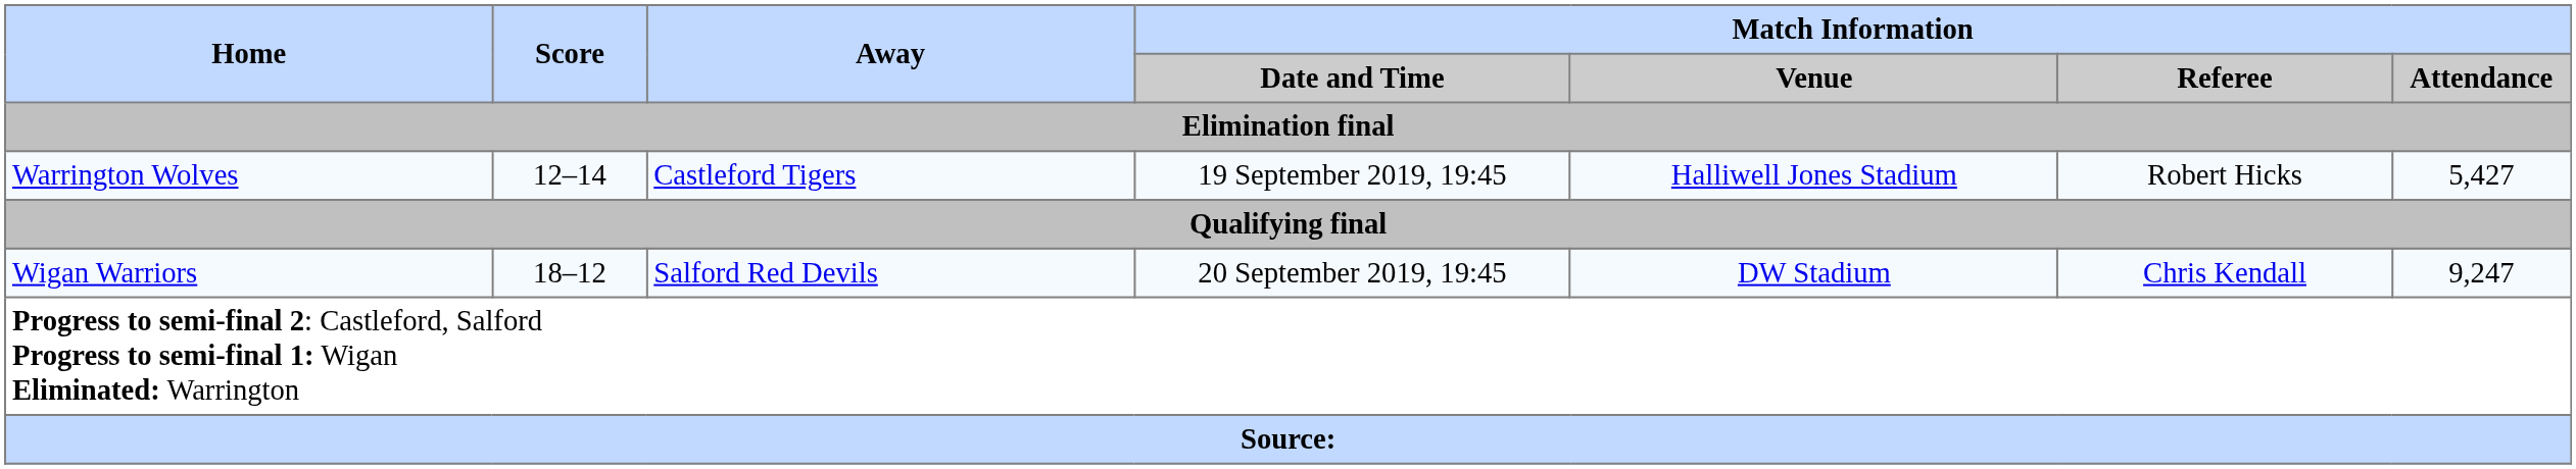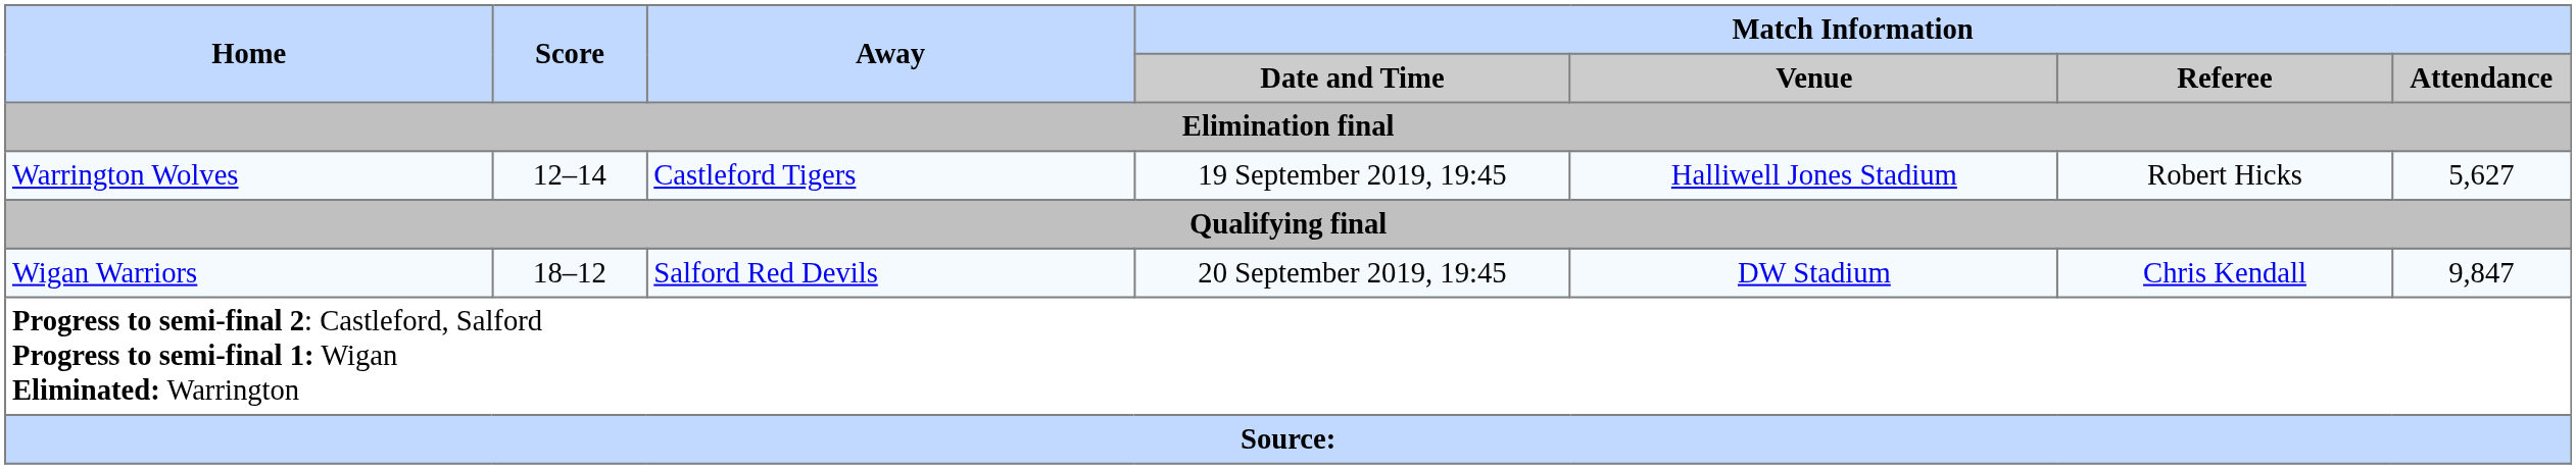 <table border=1 style="border-collapse:collapse; font-size:90%; text-align:center;" cellpadding=3 cellspacing=0 width=100%>
 <tr bgcolor=#C1D8FF>
 <th rowspan=2 width=19%>Home</th>
 <th rowspan=2 width=6%>Score</th>
 <th rowspan=2 width=19%>Away</th>
 <th colspan=6>Match Information</th>
 </tr>
 <tr bgcolor=#CCCCCC>
 <th width=17%>Date and Time</th>
 <th width=19%>Venue</th>
 <th width=13%>Referee</th>
 <th width=7%>Attendance</th>
 </tr>
 <tr>
 <td style="background:#C0C0C0;" align=center colspan=9><strong>Elimination final</strong></td>
 </tr>
 <tr bgcolor=#F5FAFF>
 <td align=left> <a href='#'>Warrington Wolves</a></td>
 <td>12–14</td>
 <td align=left> <a href='#'>Castleford Tigers</a></td>
 <td>19 September 2019, 19:45</td>
 <td><a href='#'>Halliwell Jones Stadium</a></td>
 <td>Robert Hicks</td>
-<td>5,427</td>
+<td>5,627</td>
 </tr>
 <tr>
 <td style="background:#C0C0C0;" align=center colspan=9><strong>Qualifying final</strong></td>
 </tr>
 <tr bgcolor=#F5FAFF>
 <td align=left> <a href='#'>Wigan Warriors</a></td>
 <td>18–12</td>
 <td align=left> <a href='#'>Salford Red Devils</a></td>
 <td>20 September 2019, 19:45</td>
 <td><a href='#'>DW Stadium</a></td>
 <td><a href='#'>Chris Kendall</a></td>
-<td>9,247</td>
+<td>9,847</td>
 </tr>
 <tr>
 <td colspan="7" align="left"><strong>Progress to semi-final 2</strong>: Castleford, Salford <br> <strong>Progress to  semi-final 1:</strong> Wigan <br> <strong>Eliminated:</strong> Warrington</td>
 </tr>
 <tr bgcolor=#C1D8FF>
 <th colspan=12>Source:</th>
 </tr>
 </table>
